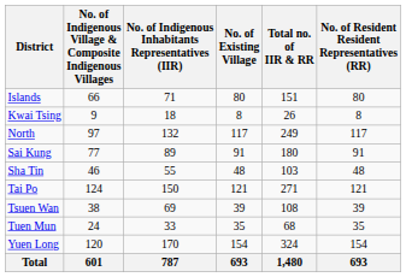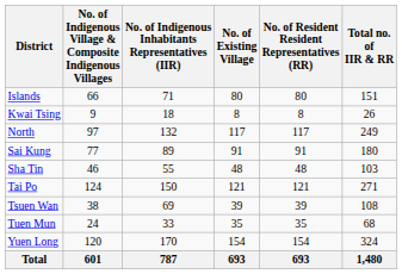 <table class="wikitable" style="text-align:center;font-size:100%">
 <tr>
 <th>District</th>
 <th>No. of<br>Indigenous<br>Village &<br>Composite<br>Indigenous<br>Villages</th>
 <th>No. of Indigenous<br>Inhabitants<br>Representatives<br>(IIR)</th>
 <th>No. of <br>Existing<br>Village</th>
+<th>No. of Resident<br>Resident<br>Representatives<br>(RR)</th>
 <th>Total no.<br>of<br>IIR & RR</th>
-<th>No. of Resident<br>Resident<br>Representatives<br>(RR)</th>
 </tr>
 <tr>
 <td align=left><a href='#'>Islands</a></td>
 <td>66</td>
 <td>71</td>
 <td>80</td>
+<td>80</td>
 <td>151</td>
-<td>80</td>
 </tr>
 <tr>
 <td align=left><a href='#'>Kwai Tsing</a></td>
 <td>9</td>
 <td>18</td>
 <td>8</td>
+<td>8</td>
 <td>26</td>
-<td>8</td>
 </tr>
 <tr>
 <td align=left><a href='#'>North</a></td>
 <td>97</td>
 <td>132</td>
 <td>117</td>
+<td>117</td>
 <td>249</td>
-<td>117</td>
 </tr>
 <tr>
 <td align=left><a href='#'>Sai Kung</a></td>
 <td>77</td>
 <td>89</td>
 <td>91</td>
+<td>91</td>
 <td>180</td>
-<td>91</td>
 </tr>
 <tr>
 <td align=left><a href='#'>Sha Tin</a></td>
 <td>46</td>
 <td>55</td>
 <td>48</td>
+<td>48</td>
 <td>103</td>
-<td>48</td>
 </tr>
 <tr>
 <td align=left><a href='#'>Tai Po</a></td>
 <td>124</td>
 <td>150</td>
 <td>121</td>
+<td>121</td>
 <td>271</td>
-<td>121</td>
 </tr>
 <tr>
 <td align=left><a href='#'>Tsuen Wan</a></td>
 <td>38</td>
 <td>69</td>
 <td>39</td>
+<td>39</td>
 <td>108</td>
-<td>39</td>
 </tr>
 <tr>
 <td align=left><a href='#'>Tuen Mun</a></td>
 <td>24</td>
 <td>33</td>
 <td>35</td>
+<td>35</td>
 <td>68</td>
-<td>35</td>
 </tr>
 <tr>
 <td align=left><a href='#'>Yuen Long</a></td>
 <td>120</td>
 <td>170</td>
 <td>154</td>
+<td>154</td>
 <td>324</td>
-<td>154</td>
 </tr>
 <tr>
 <th>Total</th>
 <th>601</th>
 <th>787</th>
 <th>693</th>
+<th>693</th>
 <th>1,480</th>
-<th>693</th>
 </tr>
 </table>
